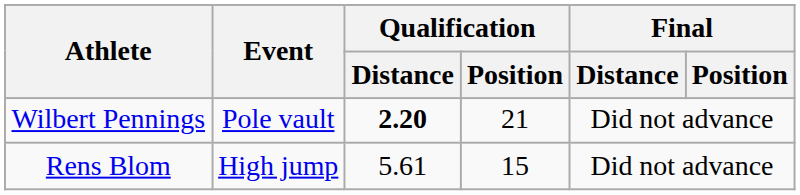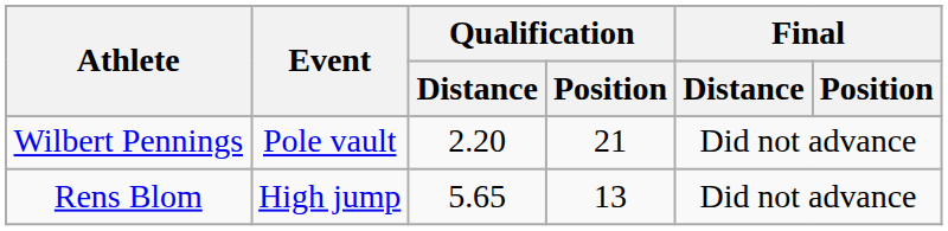 <table class="wikitable" style="font-size:90%">
 <tr>
 <th rowspan="2">Athlete</th>
 <th rowspan="2">Event</th>
 <th colspan="2">Qualification</th>
 <th colspan="2">Final</th>
 </tr>
 <tr>
 <th>Distance</th>
 <th>Position</th>
 <th>Distance</th>
 <th>Position</th>
 </tr>
 <tr align=center>
 <td><a href='#'>Wilbert Pennings</a></td>
 <td><a href='#'>Pole vault</a></td>
-<td><strong>2.20</strong></td>
+<td>2.20</td>
 <td>21</td>
 <td colspan=2>Did not advance</td>
 </tr>
 <tr align=center>
 <td><a href='#'>Rens Blom</a></td>
 <td><a href='#'>High jump</a></td>
-<td>5.61</td>
-<td>15</td>
+<td>5.65</td>
+<td>13</td>
 <td colspan=2>Did not advance</td>
 </tr>
 </table>
